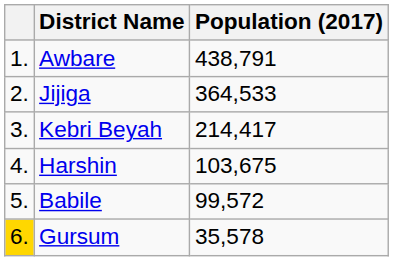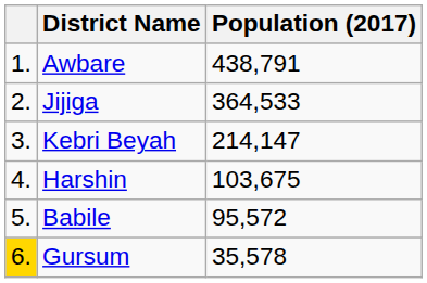 <table class="wikitable">
 <tr>
 <th></th>
 <th>District Name</th>
 <th>Population (2017)</th>
 </tr>
 <tr>
 <td>1.</td>
 <td style="white-space:nowrap"><a href='#'>Awbare</a></td>
 <td style="white-space:nowrap">438,791</td>
 </tr>
 <tr>
 <td>2.</td>
 <td style="white-space:nowrap"><a href='#'>Jijiga</a></td>
 <td style="white-space:nowrap">364,533</td>
 </tr>
 <tr>
 <td>3.</td>
 <td style="white-space:nowrap"><a href='#'>Kebri Beyah</a></td>
-<td style="white-space:nowrap">214,417</td>
+<td style="white-space:nowrap">214,147</td>
 </tr>
 <tr>
 <td>4.</td>
 <td style="white-space:nowrap"><a href='#'>Harshin</a></td>
 <td style="white-space:nowrap">103,675</td>
 </tr>
 <tr>
 <td>5.</td>
 <td style="white-space:nowrap"><a href='#'>Babile</a></td>
-<td style="white-space:nowrap">99,572</td>
+<td style="white-space:nowrap">95,572</td>
 </tr>
 <tr>
 <td style="background: gold;">6.</td>
 <td><a href='#'>Gursum</a></td>
 <td>35,578</td>
 </tr>
 </table>
